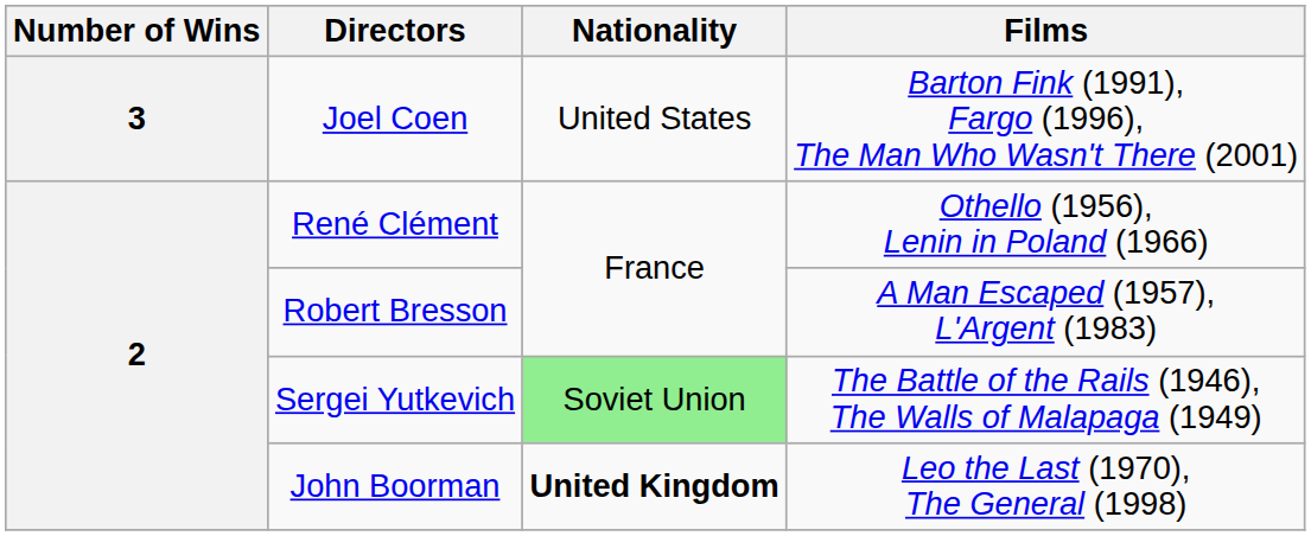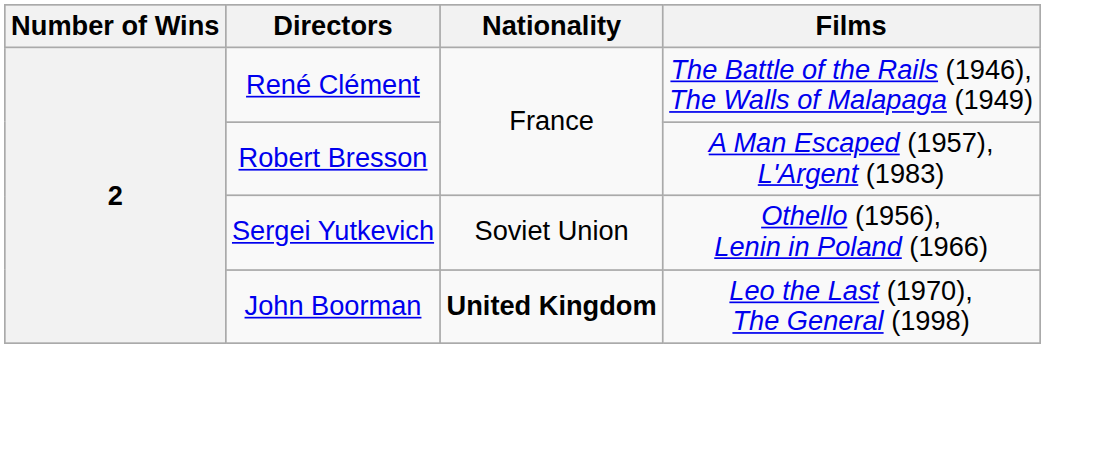 <table class="wikitable" style="text-align:center;">
 <tr>
 <th scope="col">Number of Wins</th>
 <th scope="col">Directors</th>
 <th scope="col">Nationality</th>
 <th scope="col">Films</th>
 </tr>
 <tr>
-<th>3</th>
-<td><a href='#'>Joel Coen</a></td>
-<td>United States</td>
-<td><em><a href='#'>Barton Fink</a></em> (1991), <br>  <em><a href='#'>Fargo</a></em> (1996), <br>  <em><a href='#'>The Man Who Wasn't There</a></em> (2001)</td>
-</tr>
-<tr>
 <th rowspan="4">2</th>
 <td><a href='#'>René Clément</a></td>
 <td rowspan="2">France</td>
-<td><em><a href='#'>Othello</a></em> (1956), <br>  <em><a href='#'>Lenin in Poland</a></em> (1966)</td>
+<td><em><a href='#'>The Battle of the Rails</a></em> (1946), <br>  <em><a href='#'>The Walls of Malapaga</a></em> (1949)</td>
 </tr>
 <tr>
 <td><a href='#'>Robert Bresson</a></td>
 <td><em><a href='#'>A Man Escaped</a></em> (1957), <br>  <em><a href='#'>L'Argent</a></em> (1983)</td>
 </tr>
 <tr>
 <td><a href='#'>Sergei Yutkevich</a></td>
-<td style="background: lightgreen;">Soviet Union</td>
-<td><em><a href='#'>The Battle of the Rails</a></em> (1946), <br>  <em><a href='#'>The Walls of Malapaga</a></em> (1949)</td>
+<td>Soviet Union</td>
+<td><em><a href='#'>Othello</a></em> (1956), <br>  <em><a href='#'>Lenin in Poland</a></em> (1966)</td>
 </tr>
 <tr>
 <td><a href='#'>John Boorman</a></td>
 <td><strong>United Kingdom</strong></td>
 <td><em><a href='#'>Leo the Last</a></em> (1970), <br>  <em><a href='#'>The General</a></em> (1998)</td>
 </tr>
 </table>
